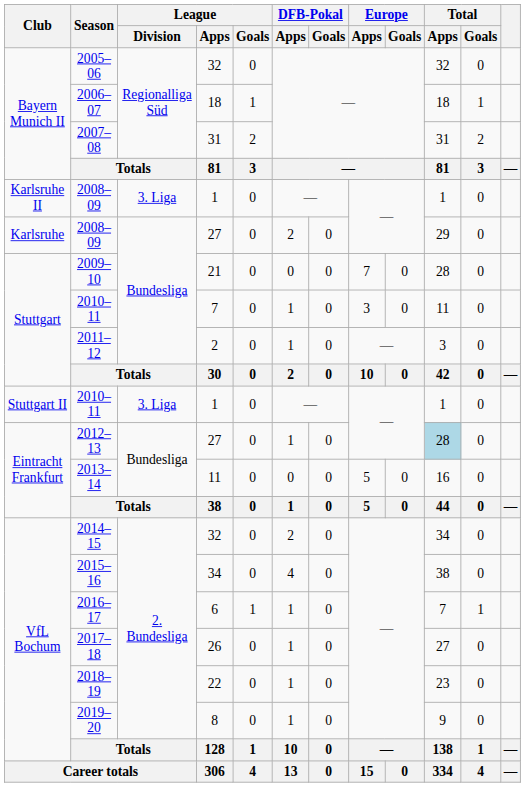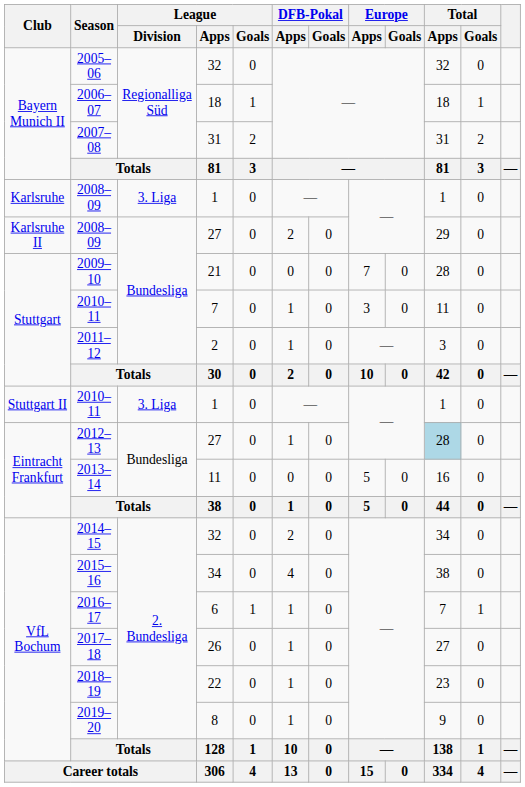 <table class="wikitable" Style="text-align: center">
 <tr>
 <th rowspan="2">Club</th>
 <th rowspan="2">Season</th>
 <th colspan="3">League</th>
 <th colspan="2"><a href='#'>DFB-Pokal</a></th>
 <th colspan="2"><a href='#'>Europe</a></th>
 <th colspan="2">Total</th>
 <th rowspan="2"></th>
 </tr>
 <tr>
 <th>Division</th>
 <th>Apps</th>
 <th>Goals</th>
 <th>Apps</th>
 <th>Goals</th>
 <th>Apps</th>
 <th>Goals</th>
 <th>Apps</th>
 <th>Goals</th>
 </tr>
 <tr>
 <td rowspan="4"><a href='#'>Bayern Munich II</a></td>
 <td><a href='#'>2005–06</a></td>
 <td rowspan="3"><a href='#'>Regionalliga Süd</a></td>
 <td>32</td>
 <td>0</td>
 <td rowspan="3" colspan="4">—</td>
 <td>32</td>
 <td>0</td>
 <td></td>
 </tr>
 <tr>
 <td><a href='#'>2006–07</a></td>
 <td>18</td>
 <td>1</td>
 <td>18</td>
 <td>1</td>
 <td></td>
 </tr>
 <tr>
 <td><a href='#'>2007–08</a></td>
 <td>31</td>
 <td>2</td>
 <td>31</td>
 <td>2</td>
 <td></td>
 </tr>
 <tr>
 <th colspan="2">Totals</th>
 <th>81</th>
 <th>3</th>
 <th colspan="4">—</th>
 <th>81</th>
 <th>3</th>
 <th>—</th>
 </tr>
 <tr>
-<td><a href='#'>Karlsruhe II</a></td>
+<td><a href='#'>Karlsruhe</a></td>
 <td><a href='#'>2008–09</a></td>
 <td><a href='#'>3. Liga</a></td>
 <td>1</td>
 <td>0</td>
 <td colspan="2">—</td>
 <td rowspan="2" colspan="2">—</td>
 <td>1</td>
 <td>0</td>
 <td></td>
 </tr>
 <tr>
-<td><a href='#'>Karlsruhe</a></td>
+<td><a href='#'>Karlsruhe II</a></td>
 <td><a href='#'>2008–09</a></td>
 <td rowspan="4"><a href='#'>Bundesliga</a></td>
 <td>27</td>
 <td>0</td>
 <td>2</td>
 <td>0</td>
 <td>29</td>
 <td>0</td>
 <td></td>
 </tr>
 <tr>
 <td rowspan="4"><a href='#'>Stuttgart</a></td>
 <td><a href='#'>2009–10</a></td>
 <td>21</td>
 <td>0</td>
 <td>0</td>
 <td>0</td>
 <td>7</td>
 <td>0</td>
 <td>28</td>
 <td>0</td>
 <td></td>
 </tr>
 <tr>
 <td><a href='#'>2010–11</a></td>
 <td>7</td>
 <td>0</td>
 <td>1</td>
 <td>0</td>
 <td>3</td>
 <td>0</td>
 <td>11</td>
 <td>0</td>
 <td></td>
 </tr>
 <tr>
 <td><a href='#'>2011–12</a></td>
 <td>2</td>
 <td>0</td>
 <td>1</td>
 <td>0</td>
 <td colspan="2">—</td>
 <td>3</td>
 <td>0</td>
 <td></td>
 </tr>
 <tr>
 <th colspan="2">Totals</th>
 <th>30</th>
 <th>0</th>
 <th>2</th>
 <th>0</th>
 <th>10</th>
 <th>0</th>
 <th>42</th>
 <th>0</th>
 <th>—</th>
 </tr>
 <tr>
 <td><a href='#'>Stuttgart II</a></td>
 <td><a href='#'>2010–11</a></td>
 <td><a href='#'>3. Liga</a></td>
 <td>1</td>
 <td>0</td>
 <td colspan="2">—</td>
 <td rowspan="2" colspan="2">—</td>
 <td>1</td>
 <td>0</td>
 <td></td>
 </tr>
 <tr>
 <td rowspan="3"><a href='#'>Eintracht Frankfurt</a></td>
 <td><a href='#'>2012–13</a></td>
 <td rowspan="2">Bundesliga</td>
 <td>27</td>
 <td>0</td>
 <td>1</td>
 <td>0</td>
 <td style="background: lightblue;">28</td>
 <td>0</td>
 <td></td>
 </tr>
 <tr>
 <td><a href='#'>2013–14</a></td>
 <td>11</td>
 <td>0</td>
 <td>0</td>
 <td>0</td>
 <td>5</td>
 <td>0</td>
 <td>16</td>
 <td>0</td>
 <td></td>
 </tr>
 <tr>
 <th colspan="2">Totals</th>
 <th>38</th>
 <th>0</th>
 <th>1</th>
 <th>0</th>
 <th>5</th>
 <th>0</th>
 <th>44</th>
 <th>0</th>
 <th>—</th>
 </tr>
 <tr>
 <td rowspan="7"><a href='#'>VfL Bochum</a></td>
 <td><a href='#'>2014–15</a></td>
 <td rowspan="6"><a href='#'>2. Bundesliga</a></td>
 <td>32</td>
 <td>0</td>
 <td>2</td>
 <td>0</td>
 <td rowspan="6" colspan="2">—</td>
 <td>34</td>
 <td>0</td>
 <td></td>
 </tr>
 <tr>
 <td><a href='#'>2015–16</a></td>
 <td>34</td>
 <td>0</td>
 <td>4</td>
 <td>0</td>
 <td>38</td>
 <td>0</td>
 <td></td>
 </tr>
 <tr>
 <td><a href='#'>2016–17</a></td>
 <td>6</td>
 <td>1</td>
 <td>1</td>
 <td>0</td>
 <td>7</td>
 <td>1</td>
 <td></td>
 </tr>
 <tr>
 <td><a href='#'>2017–18</a></td>
 <td>26</td>
 <td>0</td>
 <td>1</td>
 <td>0</td>
 <td>27</td>
 <td>0</td>
 <td></td>
 </tr>
 <tr>
 <td><a href='#'>2018–19</a></td>
 <td>22</td>
 <td>0</td>
 <td>1</td>
 <td>0</td>
 <td>23</td>
 <td>0</td>
 <td></td>
 </tr>
 <tr>
 <td><a href='#'>2019–20</a></td>
 <td>8</td>
 <td>0</td>
 <td>1</td>
 <td>0</td>
 <td>9</td>
 <td>0</td>
 <td></td>
 </tr>
 <tr>
 <th colspan="2">Totals</th>
 <th>128</th>
 <th>1</th>
 <th>10</th>
 <th>0</th>
 <th colspan="2">—</th>
 <th>138</th>
 <th>1</th>
 <th>—</th>
 </tr>
 <tr>
 <th colspan="3">Career totals</th>
 <th>306</th>
 <th>4</th>
 <th>13</th>
 <th>0</th>
 <th>15</th>
 <th>0</th>
 <th>334</th>
 <th>4</th>
 <th>—</th>
 </tr>
 </table>
